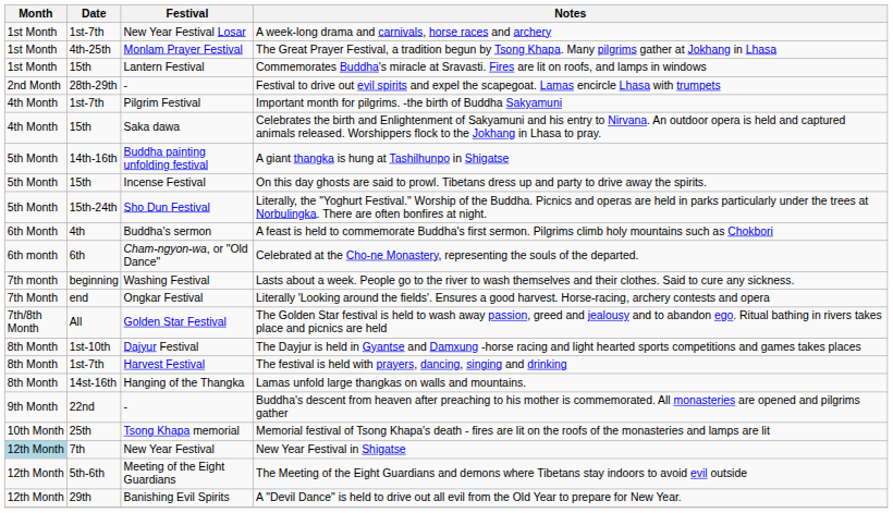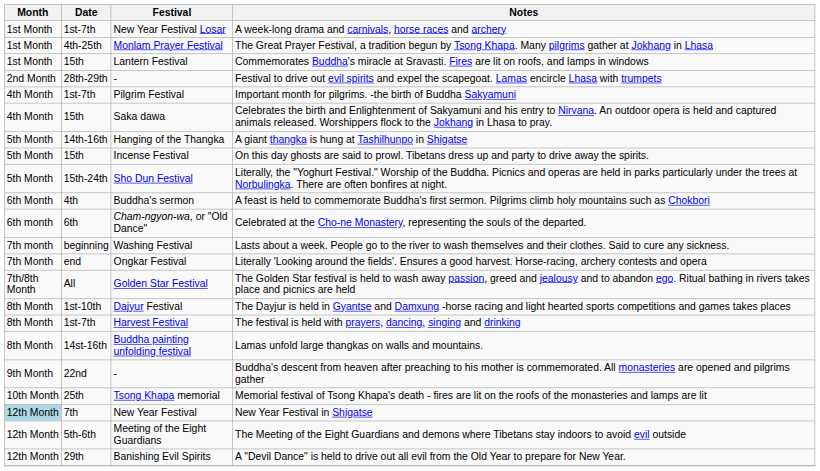 <table class="wikitable">
 <tr>
 <th>Month</th>
 <th>Date</th>
 <th>Festival</th>
 <th>Notes</th>
 </tr>
 <tr>
 <td>1st Month</td>
 <td>1st-7th</td>
 <td>New Year Festival <a href='#'>Losar</a></td>
 <td>A week-long drama and <a href='#'>carnivals</a>, <a href='#'>horse races</a> and <a href='#'>archery</a></td>
 </tr>
 <tr>
 <td>1st Month</td>
 <td>4th-25th</td>
 <td><a href='#'>Monlam Prayer Festival</a></td>
 <td>The Great Prayer Festival, a tradition begun by <a href='#'>Tsong Khapa</a>. Many <a href='#'>pilgrims</a> gather at <a href='#'>Jokhang</a> in <a href='#'>Lhasa</a></td>
 </tr>
 <tr>
 <td>1st Month</td>
 <td>15th</td>
 <td>Lantern Festival</td>
 <td>Commemorates <a href='#'>Buddha</a>'s miracle at Sravasti. <a href='#'>Fires</a> are lit on roofs, and lamps in windows</td>
 </tr>
 <tr>
 <td>2nd Month</td>
 <td>28th-29th</td>
 <td>-</td>
 <td>Festival to drive out <a href='#'>evil spirits</a> and expel the scapegoat. <a href='#'>Lamas</a> encircle <a href='#'>Lhasa</a> with <a href='#'>trumpets</a></td>
 </tr>
 <tr>
 <td>4th Month</td>
 <td>1st-7th</td>
 <td>Pilgrim Festival</td>
 <td>Important month for pilgrims. -the birth of Buddha <a href='#'>Sakyamuni</a></td>
 </tr>
 <tr>
 <td>4th Month</td>
 <td>15th</td>
 <td>Saka dawa</td>
 <td>Celebrates the birth and Enlightenment of Sakyamuni and his entry to <a href='#'>Nirvana</a>. An outdoor opera is held and captured animals released. Worshippers flock to the <a href='#'>Jokhang</a> in Lhasa to pray.</td>
 </tr>
 <tr>
 <td>5th Month</td>
 <td>14th-16th</td>
-<td><a href='#'>Buddha painting unfolding festival</a></td>
+<td>Hanging of the Thangka</td>
 <td>A giant <a href='#'>thangka</a> is hung at <a href='#'>Tashilhunpo</a> in <a href='#'>Shigatse</a></td>
 </tr>
 <tr>
 <td>5th Month</td>
 <td>15th</td>
 <td>Incense Festival</td>
 <td>On this day ghosts are said to prowl. Tibetans dress up and party to drive away the spirits.</td>
 </tr>
 <tr>
 <td>5th Month</td>
 <td>15th-24th</td>
 <td><a href='#'>Sho Dun Festival</a></td>
 <td>Literally, the "Yoghurt Festival." Worship of the Buddha. Picnics and operas are held in parks particularly under the trees at <a href='#'>Norbulingka</a>. There are often bonfires at night.</td>
 </tr>
 <tr>
 <td>6th Month</td>
 <td>4th</td>
 <td>Buddha's sermon</td>
 <td>A feast is held to commemorate Buddha's first sermon. Pilgrims climb holy mountains such as <a href='#'>Chokbori</a></td>
 </tr>
 <tr>
 <td>6th month</td>
 <td>6th</td>
 <td><em>Cham-ngyon-wa</em>, or "Old Dance"</td>
 <td>Celebrated at the <a href='#'>Cho-ne Monastery</a>, representing the souls of the departed.</td>
 </tr>
 <tr>
 <td>7th month</td>
 <td>beginning</td>
 <td>Washing Festival</td>
 <td>Lasts about a week. People go to the river to wash themselves and their clothes. Said to cure any sickness.</td>
 </tr>
 <tr>
 <td>7th Month</td>
 <td>end</td>
 <td>Ongkar Festival</td>
 <td>Literally 'Looking around the fields'. Ensures a good harvest. Horse-racing, archery contests and opera</td>
 </tr>
 <tr>
 <td>7th/8th Month</td>
 <td>All</td>
 <td><a href='#'>Golden Star Festival</a></td>
 <td>The Golden Star festival is held to wash away <a href='#'>passion</a>, greed and <a href='#'>jealousy</a> and to abandon <a href='#'>ego</a>. Ritual bathing in rivers takes place and picnics are held</td>
 </tr>
 <tr>
 <td>8th Month</td>
 <td>1st-10th</td>
 <td><a href='#'>Dajyur</a> Festival</td>
 <td>The Dayjur is held in <a href='#'>Gyantse</a> and <a href='#'>Damxung</a> -horse racing and light hearted sports competitions and games takes places</td>
 </tr>
 <tr>
 <td>8th Month</td>
 <td>1st-7th</td>
 <td><a href='#'>Harvest Festival</a></td>
 <td>The festival is held with <a href='#'>prayers</a>, <a href='#'>dancing</a>, <a href='#'>singing</a> and <a href='#'>drinking</a></td>
 </tr>
 <tr>
 <td>8th Month</td>
 <td>14st-16th</td>
-<td>Hanging of the Thangka</td>
+<td><a href='#'>Buddha painting unfolding festival</a></td>
 <td>Lamas unfold large thangkas on walls and mountains.</td>
 </tr>
 <tr>
 <td>9th Month</td>
 <td>22nd</td>
 <td>-</td>
 <td>Buddha's descent from heaven after preaching to his mother is commemorated. All <a href='#'>monasteries</a> are opened and pilgrims gather</td>
 </tr>
 <tr>
 <td>10th Month</td>
 <td>25th</td>
 <td><a href='#'>Tsong Khapa</a> memorial</td>
 <td>Memorial festival of Tsong Khapa's death - fires are lit on the roofs of the monasteries and lamps are lit</td>
 </tr>
 <tr>
 <td style="background: lightblue;">12th Month</td>
 <td>7th</td>
 <td>New Year Festival</td>
 <td>New Year Festival in <a href='#'>Shigatse</a></td>
 </tr>
 <tr>
 <td>12th Month</td>
 <td>5th-6th</td>
 <td>Meeting of the Eight Guardians</td>
 <td>The Meeting of the Eight Guardians and demons where Tibetans stay indoors to avoid <a href='#'>evil</a> outside</td>
 </tr>
 <tr>
 <td>12th Month</td>
 <td>29th</td>
 <td>Banishing Evil Spirits</td>
 <td>A "Devil Dance" is held to drive out all evil from the Old Year to prepare for New Year.</td>
 </tr>
 <tr>
 </tr>
 </table>
